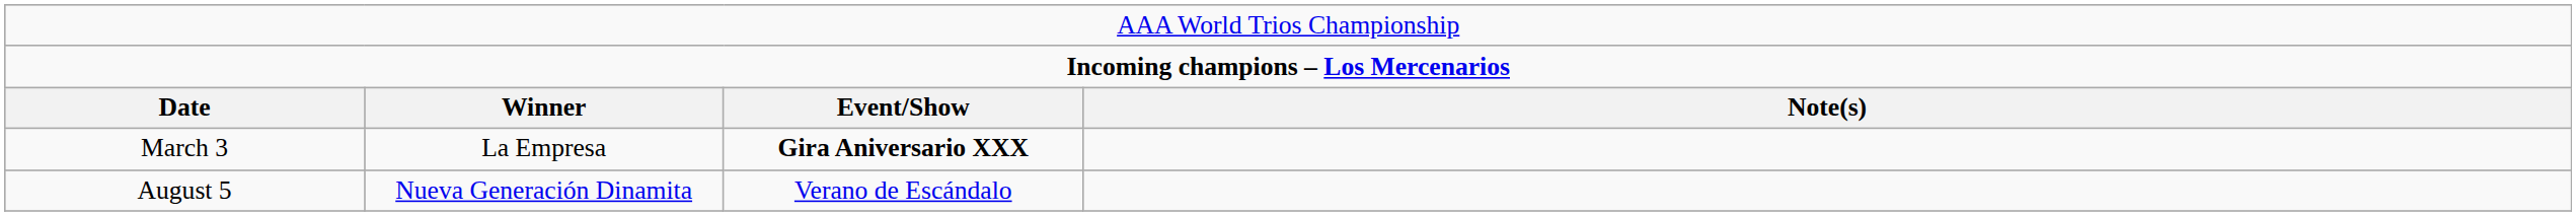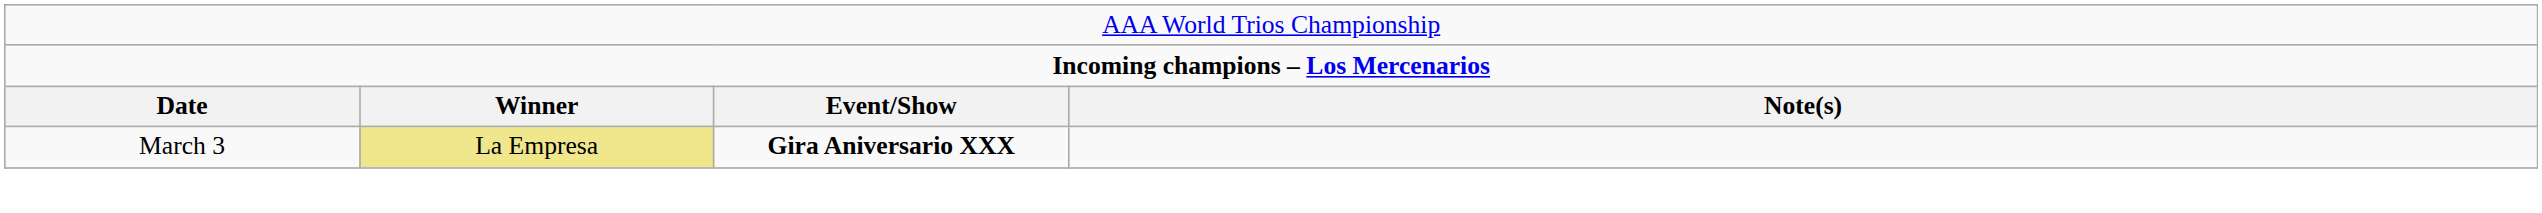 <table class="wikitable" style="text-align:center; width:100%;">
 <tr>
 <td colspan="4" style="text-align: center;"><a href='#'>AAA World Trios Championship</a></td>
 </tr>
 <tr>
 <td colspan="4" style="text-align: center;"><strong>Incoming champions – <a href='#'>Los Mercenarios</a> </strong></td>
 </tr>
 <tr>
 <th width=14%>Date</th>
 <th width=14%>Winner</th>
 <th width=14%>Event/Show</th>
 <th width=58%>Note(s)</th>
 </tr>
 <tr>
 <td>March 3</td>
-<td>La Empresa<br></td>
+<td style="background: khaki;">La Empresa<br></td>
 <td><strong>Gira Aniversario XXX</strong></td>
 <td></td>
 </tr>
-<tr>
-<td>August 5</td>
-<td><a href='#'>Nueva Generación Dinamita</a><br></td>
-<td><a href='#'>Verano de Escándalo</a></td>
-<td></td>
-</tr>
 </table>
